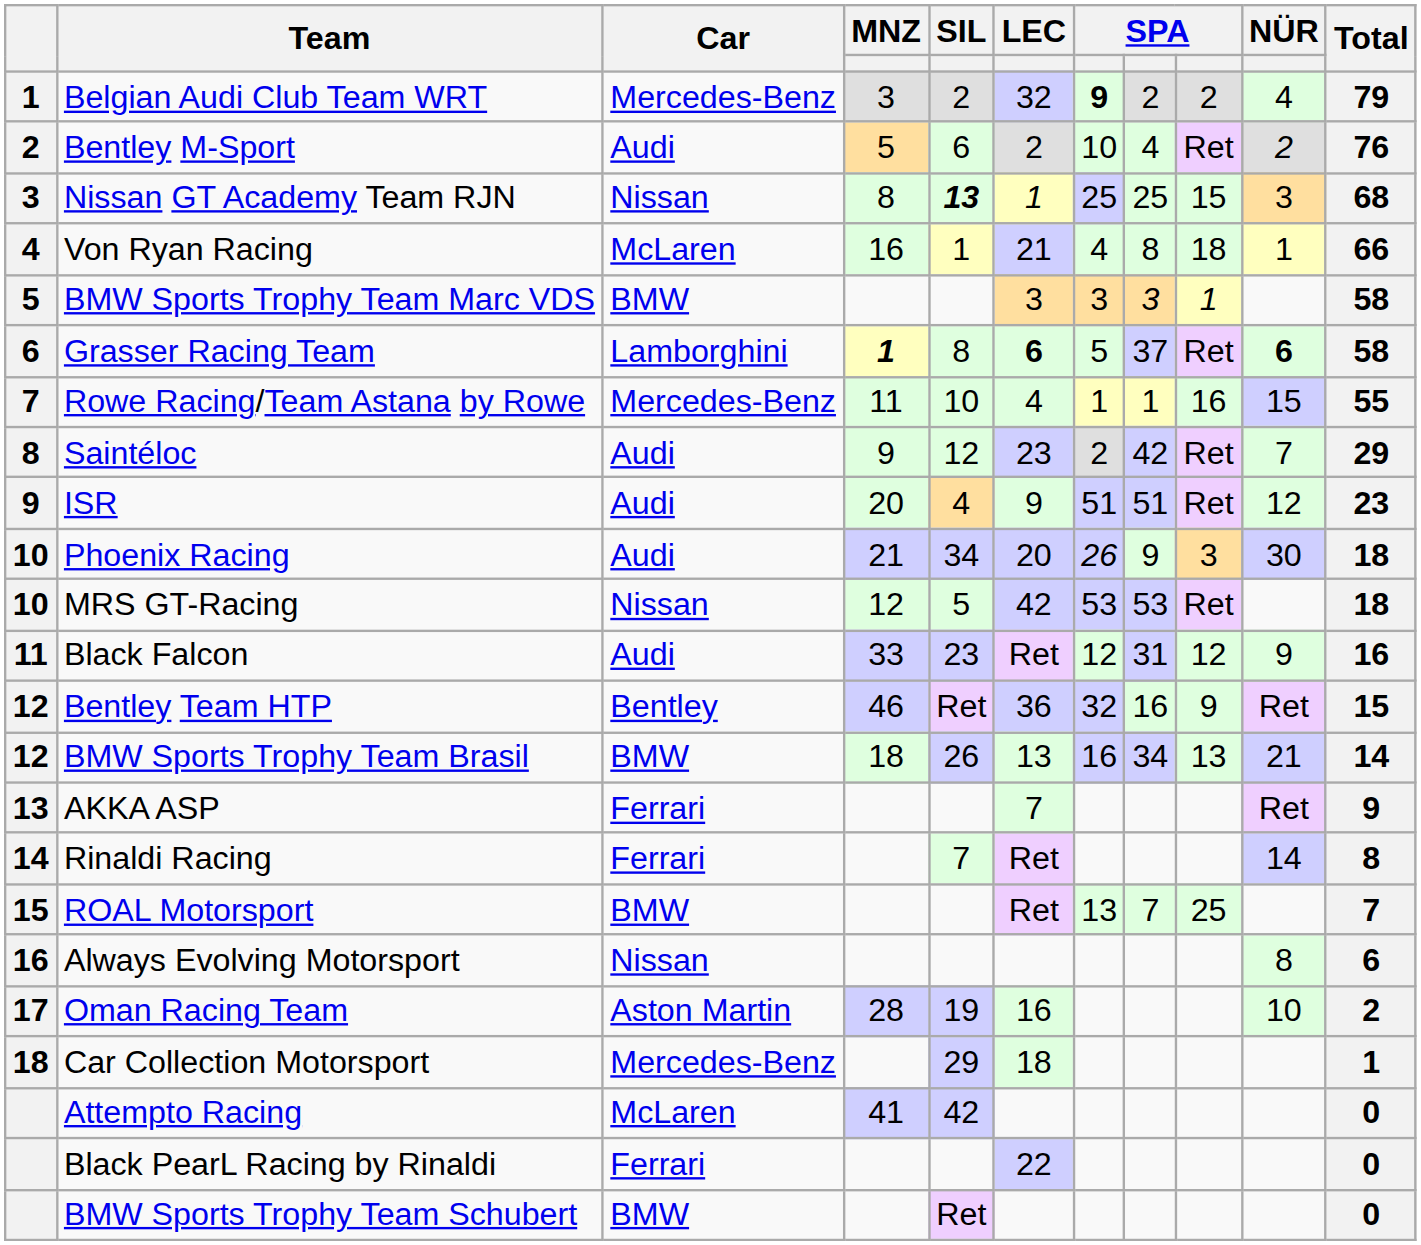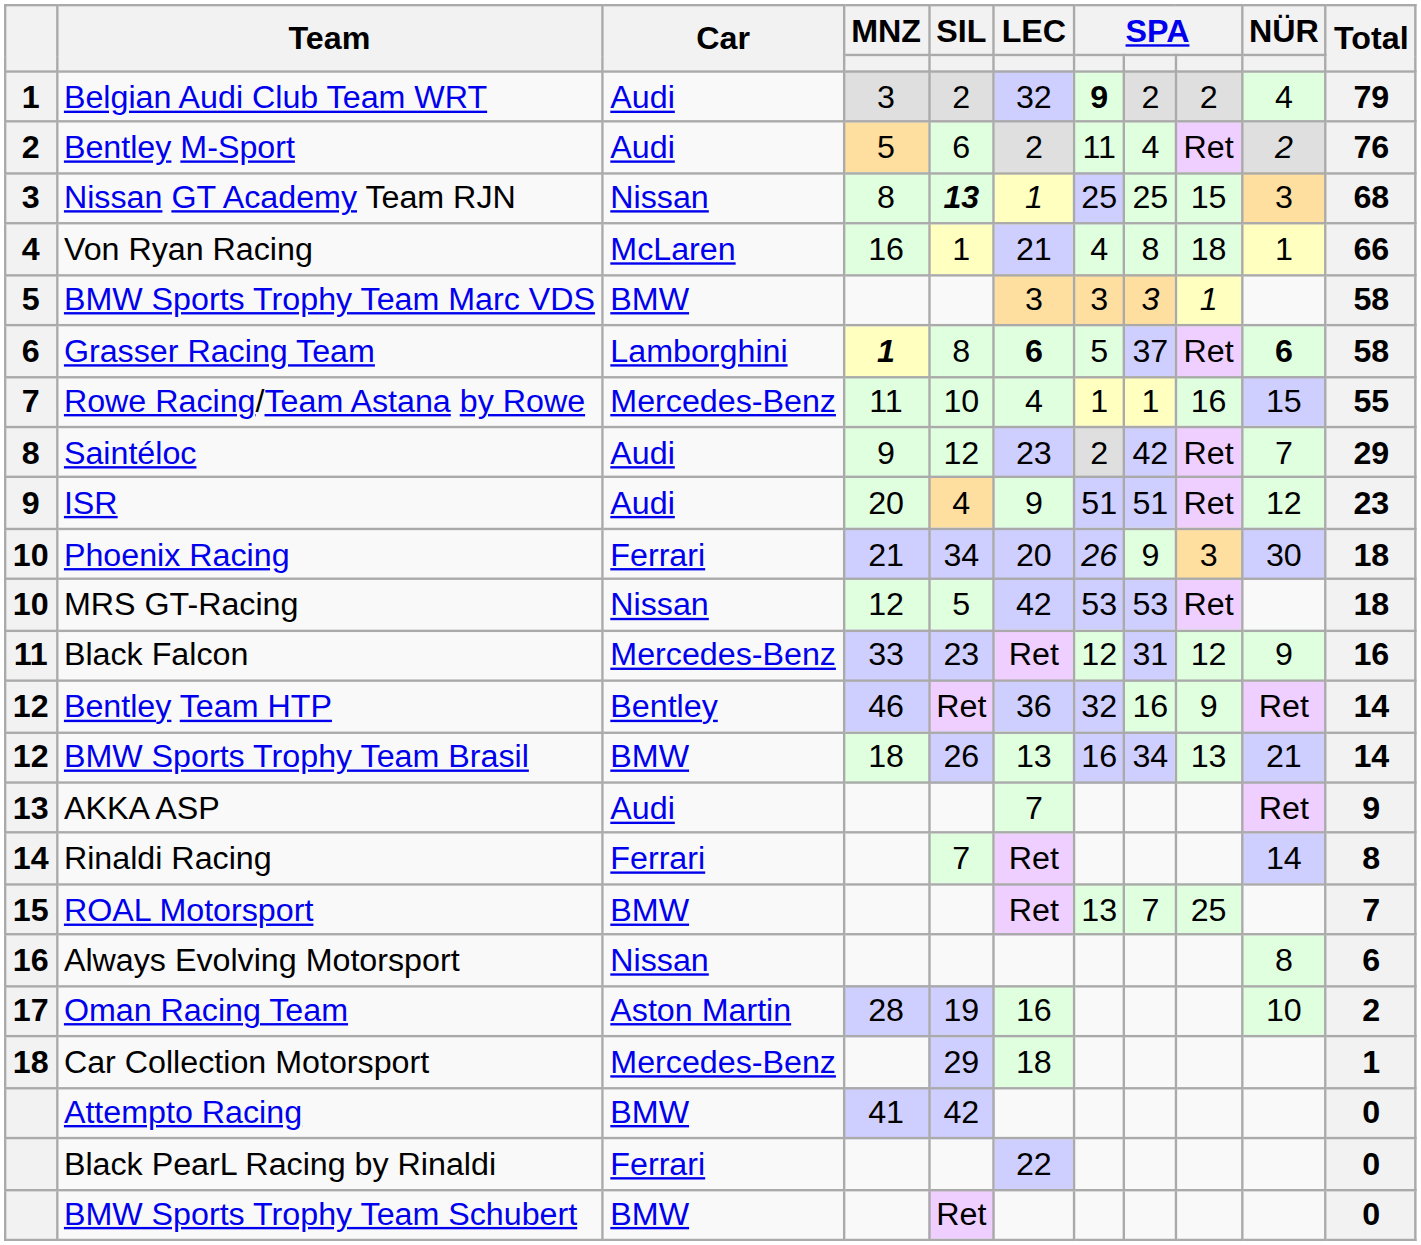 <table class="wikitable" style="font-size: 85%; text-align:center;">
 <tr>
 <th rowspan=2></th>
 <th rowspan=2>Team</th>
 <th rowspan=2>Car</th>
 <th>MNZ<br></th>
 <th>SIL<br></th>
 <th>LEC<br></th>
 <th colspan=3><a href='#'>SPA</a><br></th>
 <th>NÜR<br></th>
 <th rowspan=2>Total</th>
 </tr>
 <tr>
 <th></th>
 <th></th>
 <th></th>
 <th></th>
 <th></th>
 <th></th>
 <th></th>
 </tr>
 <tr>
 <th>1</th>
 <td align=left> <a href='#'>Belgian Audi Club Team WRT</a></td>
-<td align=left><a href='#'>Mercedes-Benz</a></td>
+<td align=left><a href='#'>Audi</a></td>
 <td style="background:#DFDFDF;">3</td>
 <td style="background:#DFDFDF;">2</td>
 <td style="background:#CFCFFF;">32</td>
 <td style="background:#DFFFDF;"><strong>9</strong></td>
 <td style="background:#DFDFDF;">2</td>
 <td style="background:#DFDFDF;">2</td>
 <td style="background:#DFFFDF;">4</td>
 <th>79</th>
 </tr>
 <tr>
 <th>2</th>
 <td align=left> <a href='#'>Bentley</a> <a href='#'>M-Sport</a></td>
 <td align=left><a href='#'>Audi</a></td>
 <td style="background:#FFDF9F;">5</td>
 <td style="background:#DFFFDF;">6</td>
 <td style="background:#DFDFDF;">2</td>
-<td style="background:#DFFFDF;">10</td>
+<td style="background:#DFFFDF;">11</td>
 <td style="background:#DFFFDF;">4</td>
 <td style="background:#EFCFFF;">Ret</td>
 <td style="background:#DFDFDF;"><em>2</em></td>
 <th>76</th>
 </tr>
 <tr>
 <th>3</th>
 <td align=left> <a href='#'>Nissan</a> <a href='#'>GT Academy</a> Team RJN</td>
 <td align=left><a href='#'>Nissan</a></td>
 <td style="background:#DFFFDF;">8</td>
 <td style="background:#DFFFDF;"><strong><em>13</em></strong></td>
 <td style="background:#FFFFBF;"><em>1</em></td>
 <td style="background:#CFCFFF;">25</td>
 <td style="background:#DFFFDF;">25</td>
 <td style="background:#DFFFDF;">15</td>
 <td style="background:#FFDF9F;">3</td>
 <th>68</th>
 </tr>
 <tr>
 <th>4</th>
 <td align=left> Von Ryan Racing</td>
 <td align=left><a href='#'>McLaren</a></td>
 <td style="background:#DFFFDF;">16</td>
 <td style="background:#FFFFBF;">1</td>
 <td style="background:#CFCFFF;">21</td>
 <td style="background:#DFFFDF;">4</td>
 <td style="background:#DFFFDF;">8</td>
 <td style="background:#DFFFDF;">18</td>
 <td style="background:#FFFFBF;">1</td>
 <th>66</th>
 </tr>
 <tr>
 <th>5</th>
 <td align=left> <a href='#'>BMW Sports Trophy Team Marc VDS</a></td>
 <td align=left><a href='#'>BMW</a></td>
 <td></td>
 <td></td>
 <td style="background:#FFDF9F;">3</td>
 <td style="background:#FFDF9F;">3</td>
 <td style="background:#FFDF9F;"><em>3</em></td>
 <td style="background:#FFFFBF;"><em>1</em></td>
 <td></td>
 <th>58</th>
 </tr>
 <tr>
 <th>6</th>
 <td align=left> <a href='#'>Grasser Racing Team</a></td>
 <td align=left><a href='#'>Lamborghini</a></td>
 <td style="background:#FFFFBF;"><strong><em>1</em></strong></td>
 <td style="background:#DFFFDF;">8</td>
 <td style="background:#DFFFDF;"><strong>6</strong></td>
 <td style="background:#DFFFDF;">5</td>
 <td style="background:#CFCFFF;">37</td>
 <td style="background:#EFCFFF;">Ret</td>
 <td style="background:#DFFFDF;"><strong>6</strong></td>
 <th>58</th>
 </tr>
 <tr>
 <th>7</th>
 <td align=left> <a href='#'>Rowe Racing</a>/<a href='#'>Team Astana</a> <a href='#'>by Rowe</a></td>
 <td align=left><a href='#'>Mercedes-Benz</a></td>
 <td style="background:#DFFFDF;">11</td>
 <td style="background:#DFFFDF;">10</td>
 <td style="background:#DFFFDF;">4</td>
 <td style="background:#FFFFBF;">1</td>
 <td style="background:#FFFFBF;">1</td>
 <td style="background:#DFFFDF;">16</td>
 <td style="background:#CFCFFF;">15</td>
 <th>55</th>
 </tr>
 <tr>
 <th>8</th>
 <td align=left> <a href='#'>Saintéloc</a></td>
 <td align=left><a href='#'>Audi</a></td>
 <td style="background:#DFFFDF;">9</td>
 <td style="background:#DFFFDF;">12</td>
 <td style="background:#CFCFFF;">23</td>
 <td style="background:#DFDFDF;">2</td>
 <td style="background:#CFCFFF;">42</td>
 <td style="background:#EFCFFF;">Ret</td>
 <td style="background:#DFFFDF;">7</td>
 <th>29</th>
 </tr>
 <tr>
 <th>9</th>
 <td align=left> <a href='#'>ISR</a></td>
 <td align=left><a href='#'>Audi</a></td>
 <td style="background:#DFFFDF;">20</td>
 <td style="background:#FFDF9F;">4</td>
 <td style="background:#DFFFDF;">9</td>
 <td style="background:#CFCFFF;">51</td>
 <td style="background:#CFCFFF;">51</td>
 <td style="background:#EFCFFF;">Ret</td>
 <td style="background:#DFFFDF;">12</td>
 <th>23</th>
 </tr>
 <tr>
 <th>10</th>
 <td align=left> <a href='#'>Phoenix Racing</a></td>
-<td align=left><a href='#'>Audi</a></td>
+<td align=left><a href='#'>Ferrari</a></td>
 <td style="background:#CFCFFF;">21</td>
 <td style="background:#CFCFFF;">34</td>
 <td style="background:#CFCFFF;">20</td>
 <td style="background:#CFCFFF;"><em>26</em></td>
 <td style="background:#DFFFDF;">9</td>
 <td style="background:#FFDF9F;">3</td>
 <td style="background:#CFCFFF;">30</td>
 <th>18</th>
 </tr>
 <tr>
 <th>10</th>
 <td align=left> MRS GT-Racing</td>
 <td align=left><a href='#'>Nissan</a></td>
 <td style="background:#DFFFDF;">12</td>
 <td style="background:#DFFFDF;">5</td>
 <td style="background:#CFCFFF;">42</td>
 <td style="background:#CFCFFF;">53</td>
 <td style="background:#CFCFFF;">53</td>
 <td style="background:#EFCFFF;">Ret</td>
 <td></td>
 <th>18</th>
 </tr>
 <tr>
 <th>11</th>
 <td align=left> Black Falcon</td>
-<td align=left><a href='#'>Audi</a></td>
+<td align=left><a href='#'>Mercedes-Benz</a></td>
 <td style="background:#CFCFFF;">33</td>
 <td style="background:#CFCFFF;">23</td>
 <td style="background:#EFCFFF;">Ret</td>
 <td style="background:#DFFFDF;">12</td>
 <td style="background:#CFCFFF;">31</td>
 <td style="background:#DFFFDF;">12</td>
 <td style="background:#DFFFDF;">9</td>
 <th>16</th>
 </tr>
 <tr>
 <th>12</th>
 <td align=left> <a href='#'>Bentley</a> <a href='#'>Team HTP</a></td>
 <td align=left><a href='#'>Bentley</a></td>
 <td style="background:#CFCFFF;">46</td>
 <td style="background:#EFCFFF;">Ret</td>
 <td style="background:#CFCFFF;">36</td>
 <td style="background:#CFCFFF;">32</td>
 <td style="background:#DFFFDF;">16</td>
 <td style="background:#DFFFDF;">9</td>
 <td style="background:#EFCFFF;">Ret</td>
-<th>15</th>
+<th>14</th>
 </tr>
 <tr>
 <th>12</th>
 <td align=left> <a href='#'>BMW Sports Trophy Team Brasil</a></td>
 <td align=left><a href='#'>BMW</a></td>
 <td style="background:#DFFFDF;">18</td>
 <td style="background:#CFCFFF;">26</td>
 <td style="background:#DFFFDF;">13</td>
 <td style="background:#CFCFFF;">16</td>
 <td style="background:#CFCFFF;">34</td>
 <td style="background:#DFFFDF;">13</td>
 <td style="background:#CFCFFF;">21</td>
 <th>14</th>
 </tr>
 <tr>
 <th>13</th>
 <td align=left> AKKA ASP</td>
-<td align=left><a href='#'>Ferrari</a></td>
+<td align=left><a href='#'>Audi</a></td>
 <td></td>
 <td></td>
 <td style="background:#DFFFDF;">7</td>
 <td></td>
 <td></td>
 <td></td>
 <td style="background:#EFCFFF;">Ret</td>
 <th>9</th>
 </tr>
 <tr>
 <th>14</th>
 <td align=left> Rinaldi Racing</td>
 <td align=left><a href='#'>Ferrari</a></td>
 <td></td>
 <td style="background:#DFFFDF;">7</td>
 <td style="background:#EFCFFF;">Ret</td>
 <td></td>
 <td></td>
 <td></td>
 <td style="background:#CFCFFF;">14</td>
 <th>8</th>
 </tr>
 <tr>
 <th>15</th>
 <td align=left> <a href='#'>ROAL Motorsport</a></td>
 <td align=left><a href='#'>BMW</a></td>
 <td></td>
 <td></td>
 <td style="background:#EFCFFF;">Ret</td>
 <td style="background:#DFFFDF;">13</td>
 <td style="background:#DFFFDF;">7</td>
 <td style="background:#DFFFDF;">25</td>
 <td></td>
 <th>7</th>
 </tr>
 <tr>
 <th>16</th>
 <td align=left> Always Evolving Motorsport</td>
 <td align=left><a href='#'>Nissan</a></td>
 <td></td>
 <td></td>
 <td></td>
 <td></td>
 <td></td>
 <td></td>
 <td style="background:#DFFFDF;">8</td>
 <th>6</th>
 </tr>
 <tr>
 <th>17</th>
 <td align=left> <a href='#'>Oman Racing Team</a></td>
 <td align=left><a href='#'>Aston Martin</a></td>
 <td style="background:#CFCFFF;">28</td>
 <td style="background:#CFCFFF;">19</td>
 <td style="background:#DFFFDF;">16</td>
 <td></td>
 <td></td>
 <td></td>
 <td style="background:#DFFFDF;">10</td>
 <th>2</th>
 </tr>
 <tr>
 <th>18</th>
 <td align=left> Car Collection Motorsport</td>
 <td align=left><a href='#'>Mercedes-Benz</a></td>
 <td></td>
 <td style="background:#CFCFFF;">29</td>
 <td style="background:#DFFFDF;">18</td>
 <td></td>
 <td></td>
 <td></td>
 <td></td>
 <th>1</th>
 </tr>
 <tr>
 <th></th>
 <td align=left> <a href='#'>Attempto Racing</a></td>
-<td align=left><a href='#'>McLaren</a></td>
+<td align=left><a href='#'>BMW</a></td>
 <td style="background:#CFCFFF;">41</td>
 <td style="background:#CFCFFF;">42</td>
 <td></td>
 <td></td>
 <td></td>
 <td></td>
 <td></td>
 <th>0</th>
 </tr>
 <tr>
 <th></th>
 <td align=left> Black PearL Racing by Rinaldi</td>
 <td align=left><a href='#'>Ferrari</a></td>
 <td></td>
 <td></td>
 <td style="background:#CFCFFF;">22</td>
 <td></td>
 <td></td>
 <td></td>
 <td></td>
 <th>0</th>
 </tr>
 <tr>
 <th></th>
 <td align=left> <a href='#'>BMW Sports Trophy Team Schubert</a></td>
 <td align=left><a href='#'>BMW</a></td>
 <td></td>
 <td style="background:#EFCFFF;">Ret</td>
 <td></td>
 <td></td>
 <td></td>
 <td></td>
 <td></td>
 <th>0</th>
 </tr>
 </table>
